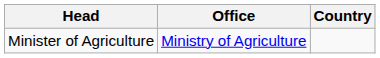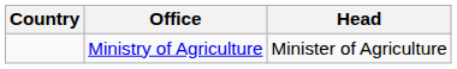 <table class="wikitable">
 <tr>
+<th>Country</th>
+<th>Office</th>
 <th>Head</th>
-<th>Office</th>
-<th>Country</th>
 </tr>
 <tr>
+<td></td>
+<td><a href='#'>Ministry of Agriculture</a></td>
 <td>Minister of Agriculture</td>
-<td><a href='#'>Ministry of Agriculture</a></td>
-<td></td>
 </tr>
 </table>
